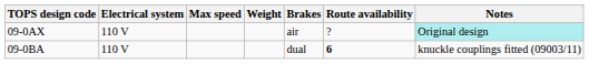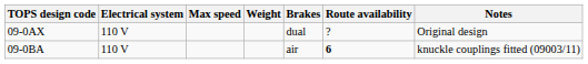 <table class="wikitable">
 <tr>
 <th>TOPS design code</th>
 <th>Electrical system</th>
 <th>Max speed</th>
 <th>Weight</th>
 <th>Brakes</th>
 <th>Route availability</th>
 <th>Notes</th>
 </tr>
 <tr>
 <td>09-0AX</td>
 <td>110 V</td>
 <td></td>
 <td></td>
-<td>air</td>
+<td>dual</td>
 <td>?</td>
-<td style="background: paleturquoise;">Original design</td>
+<td>Original design</td>
 </tr>
 <tr>
 <td>09-0BA</td>
 <td>110 V</td>
 <td></td>
 <td></td>
-<td>dual</td>
+<td>air</td>
 <td><strong>6</strong></td>
 <td>knuckle couplings fitted (09003/11)</td>
 </tr>
 </table>
